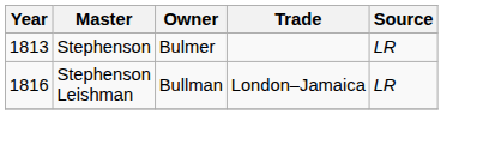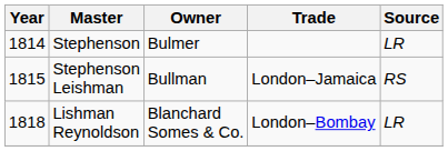 <table class=" wikitable">
 <tr>
 <th>Year</th>
 <th>Master</th>
 <th>Owner</th>
 <th>Trade</th>
 <th>Source</th>
 </tr>
 <tr>
-<td>1813</td>
+<td>1814</td>
 <td>Stephenson</td>
 <td>Bulmer</td>
 <td></td>
 <td><em>LR</em></td>
 </tr>
 <tr>
-<td>1816</td>
+<td>1815</td>
 <td>Stephenson<br>Leishman</td>
 <td>Bullman</td>
 <td>London–Jamaica</td>
+<td><em>RS</em></td>
+</tr>
+<tr>
+<td>1818</td>
+<td>Lishman<br>Reynoldson</td>
+<td>Blanchard<br>Somes & Co.</td>
+<td>London–<a href='#'>Bombay</a></td>
 <td><em>LR</em></td>
 </tr>
 <tr>
 </tr>
 </table>
